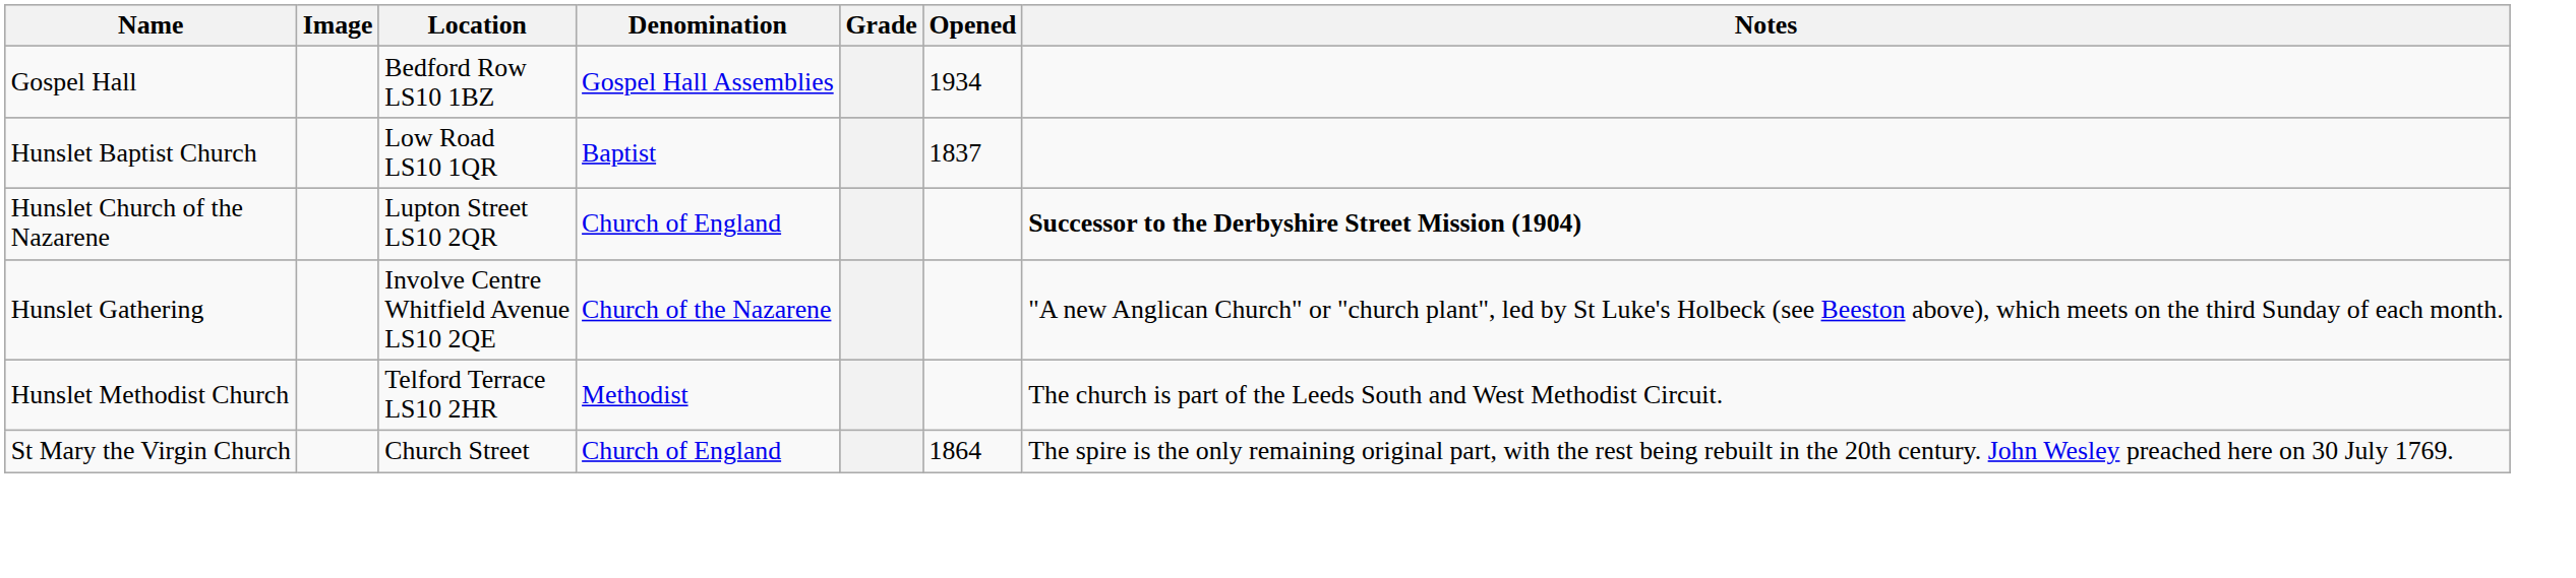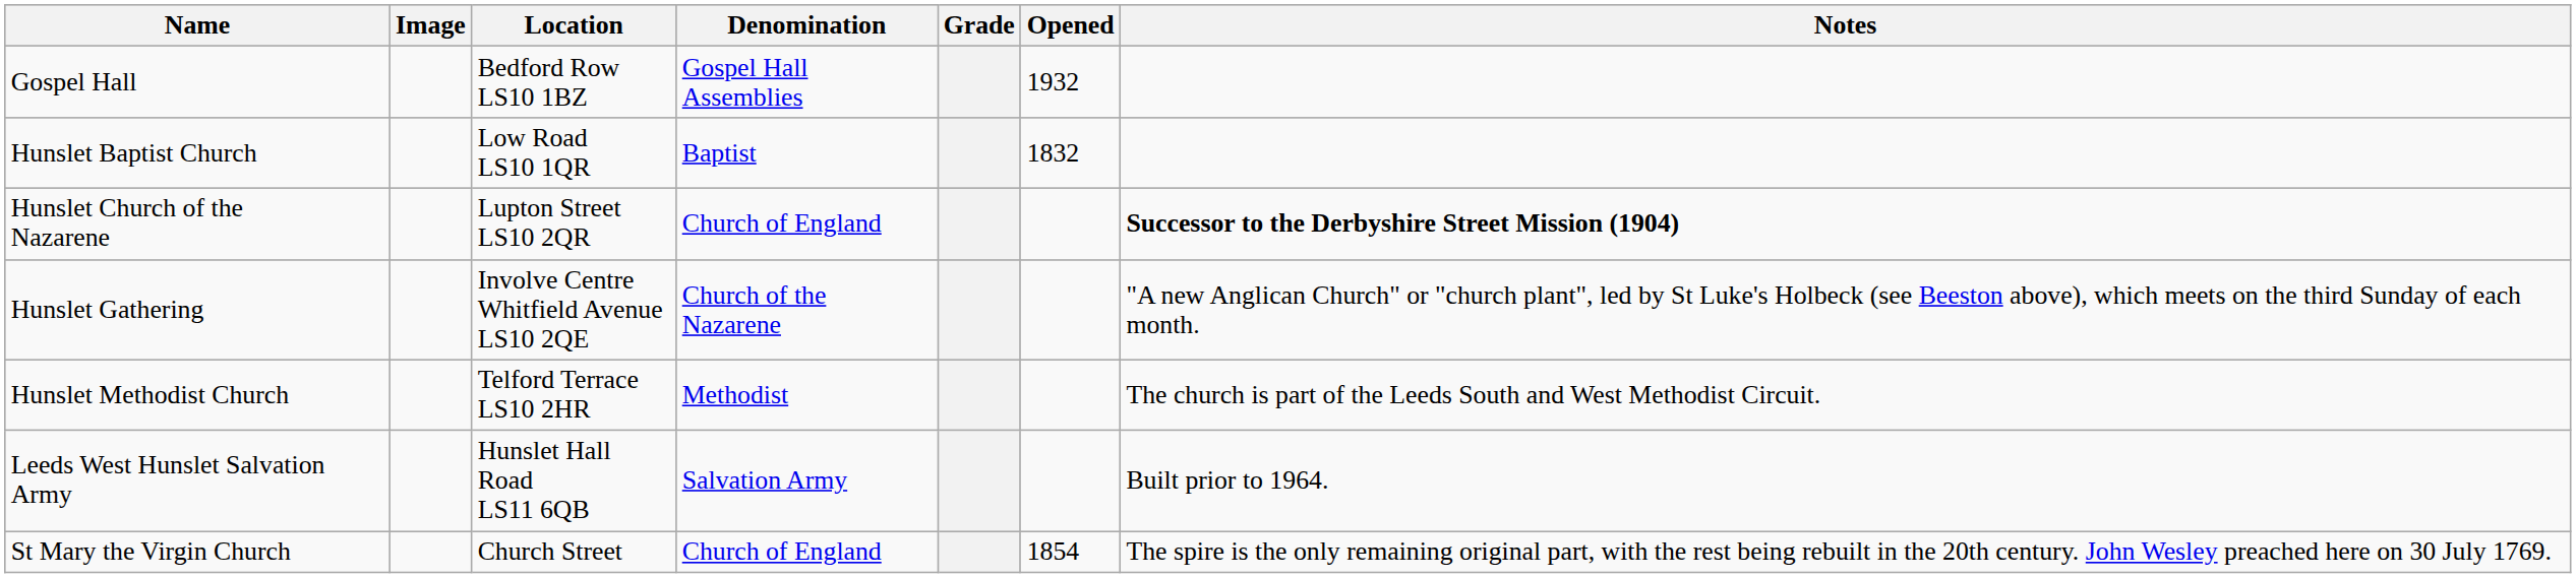 <table class="wikitable sortable">
 <tr>
 <th>Name</th>
 <th class="unsortable">Image</th>
 <th>Location</th>
 <th>Denomination</th>
 <th>Grade</th>
 <th>Opened</th>
 <th class="unsortable">Notes</th>
 </tr>
 <tr>
 <td>Gospel Hall</td>
 <td></td>
 <td>Bedford Row<br>LS10 1BZ</td>
 <td><a href='#'>Gospel Hall Assemblies</a></td>
 <th></th>
-<td>1934 </td>
+<td>1932 </td>
 <td></td>
 </tr>
 <tr>
 <td>Hunslet Baptist Church </td>
 <td></td>
 <td>Low Road<br>LS10 1QR</td>
 <td><a href='#'>Baptist</a></td>
 <th></th>
-<td>1837 </td>
+<td>1832 </td>
 <td></td>
 </tr>
 <tr>
 <td>Hunslet Church of the<br>Nazarene </td>
 <td></td>
 <td>Lupton Street<br>LS10 2QR</td>
 <td><a href='#'>Church of England</a></td>
 <th></th>
 <td></td>
 <td><strong>Successor to the Derbyshire Street Mission (1904)</strong></td>
 </tr>
 <tr>
 <td>Hunslet Gathering</td>
 <td></td>
 <td>Involve Centre<br>Whitfield Avenue<br>LS10 2QE</td>
 <td><a href='#'>Church of the Nazarene</a></td>
 <th></th>
 <td></td>
 <td>"A new Anglican Church"  or "church plant", led by St Luke's Holbeck (see <a href='#'>Beeston</a> above), which meets on the third Sunday of each month.</td>
 </tr>
 <tr>
 <td>Hunslet Methodist Church </td>
 <td></td>
 <td>Telford Terrace<br>LS10 2HR</td>
 <td><a href='#'>Methodist</a></td>
 <th></th>
 <td></td>
 <td>The church is part of the Leeds South and West Methodist Circuit.</td>
 </tr>
 <tr>
+<td>Leeds West Hunslet Salvation Army </td>
+<td></td>
+<td>Hunslet Hall Road<br>LS11 6QB</td>
+<td><a href='#'>Salvation Army</a></td>
+<th></th>
+<td></td>
+<td>Built prior to 1964.</td>
+</tr>
+<tr>
 <td>St Mary the Virgin Church</td>
 <td></td>
 <td>Church Street</td>
 <td><a href='#'>Church of England</a></td>
 <th></th>
-<td>1864</td>
+<td>1854</td>
 <td>The spire is the only remaining original part, with the rest being rebuilt in the 20th century. <a href='#'>John Wesley</a> preached here on 30 July 1769.</td>
 </tr>
 </table>
